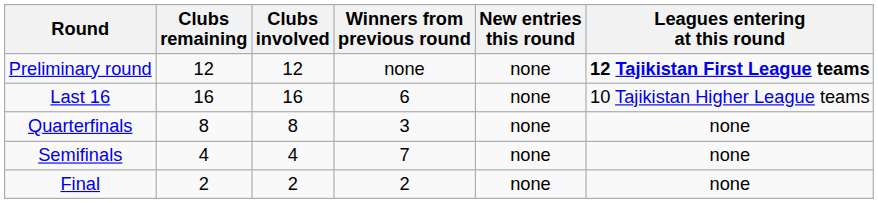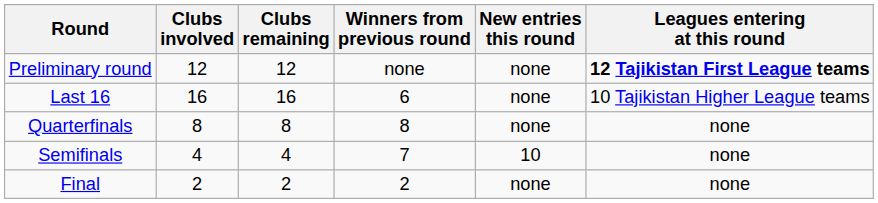 <table class="wikitable" style="text-align:center">
 <tr>
 <th>Round</th>
+<th>Clubs<br>involved</th>
 <th>Clubs<br>remaining</th>
-<th>Clubs<br>involved</th>
 <th>Winners from<br>previous round</th>
 <th>New entries<br>this round</th>
 <th>Leagues entering<br>at this round</th>
 </tr>
 <tr>
 <td><a href='#'>Preliminary round</a></td>
 <td>12</td>
 <td>12</td>
 <td>none</td>
 <td>none</td>
 <td><strong>12 <a href='#'>Tajikistan First League</a> teams</strong></td>
 </tr>
 <tr>
 <td><a href='#'>Last 16</a></td>
 <td>16</td>
 <td>16</td>
 <td>6</td>
 <td>none</td>
 <td>10 <a href='#'>Tajikistan Higher League</a> teams</td>
 </tr>
 <tr>
 <td><a href='#'>Quarterfinals</a></td>
 <td>8</td>
 <td>8</td>
-<td>3</td>
+<td>8</td>
 <td>none</td>
 <td>none</td>
 </tr>
 <tr>
 <td><a href='#'>Semifinals</a></td>
 <td>4</td>
 <td>4</td>
 <td>7</td>
-<td>none</td>
+<td>10</td>
 <td>none</td>
 </tr>
 <tr>
 <td><a href='#'>Final</a></td>
 <td>2</td>
 <td>2</td>
 <td>2</td>
 <td>none</td>
 <td>none</td>
 </tr>
 </table>
